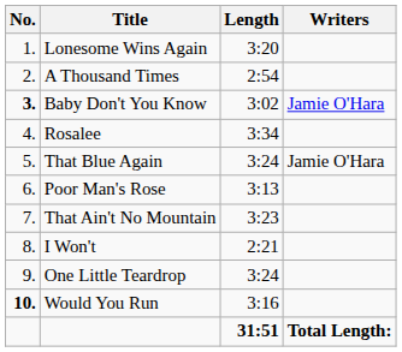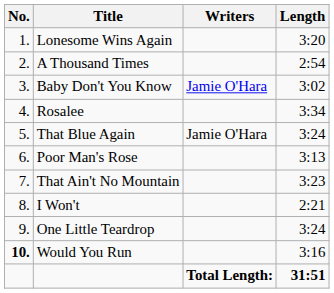 <table class="wikitable">
 <tr>
 <th scope="col">No.</th>
 <th scope="col">Title</th>
+<th scope="col">Writers</th>
 <th scope="col">Length</th>
-<th scope="col">Writers</th>
 </tr>
 <tr>
 <td align="right">1.</td>
 <td>Lonesome Wins Again</td>
+<td></td>
 <td align="right">3:20</td>
-<td></td>
 </tr>
 <tr>
 <td align="right">2.</td>
 <td>A Thousand Times</td>
+<td></td>
 <td align="right">2:54</td>
-<td></td>
 </tr>
 <tr>
-<td align="right"><strong>3.</strong></td>
+<td align="right">3.</td>
 <td>Baby Don't You Know</td>
+<td><a href='#'>Jamie O'Hara</a></td>
 <td align="right">3:02</td>
-<td><a href='#'>Jamie O'Hara</a></td>
 </tr>
 <tr>
 <td align="right">4.</td>
 <td>Rosalee</td>
+<td></td>
 <td align="right">3:34</td>
-<td></td>
 </tr>
 <tr>
 <td align="right">5.</td>
 <td>That Blue Again</td>
+<td>Jamie O'Hara</td>
 <td align="right">3:24</td>
-<td>Jamie O'Hara</td>
 </tr>
 <tr>
 <td align="right">6.</td>
 <td>Poor Man's Rose</td>
+<td></td>
 <td align="right">3:13</td>
-<td></td>
 </tr>
 <tr>
 <td align="right">7.</td>
 <td>That Ain't No Mountain</td>
+<td></td>
 <td align="right">3:23</td>
-<td></td>
 </tr>
 <tr>
 <td align="right">8.</td>
 <td>I Won't</td>
+<td></td>
 <td align="right">2:21</td>
-<td></td>
 </tr>
 <tr>
 <td align="right">9.</td>
 <td>One Little Teardrop</td>
+<td></td>
 <td align="right">3:24</td>
-<td></td>
 </tr>
 <tr>
 <td align="right"><strong>10.</strong></td>
 <td>Would You Run</td>
+<td></td>
 <td align="right">3:16</td>
-<td></td>
 </tr>
 <tr>
 <td></td>
 <td></td>
+<td align="right"><strong>Total Length:</strong></td>
 <td align="right"><strong>31:51</strong></td>
-<td align="right"><strong>Total Length:</strong></td>
 </tr>
 </table>
